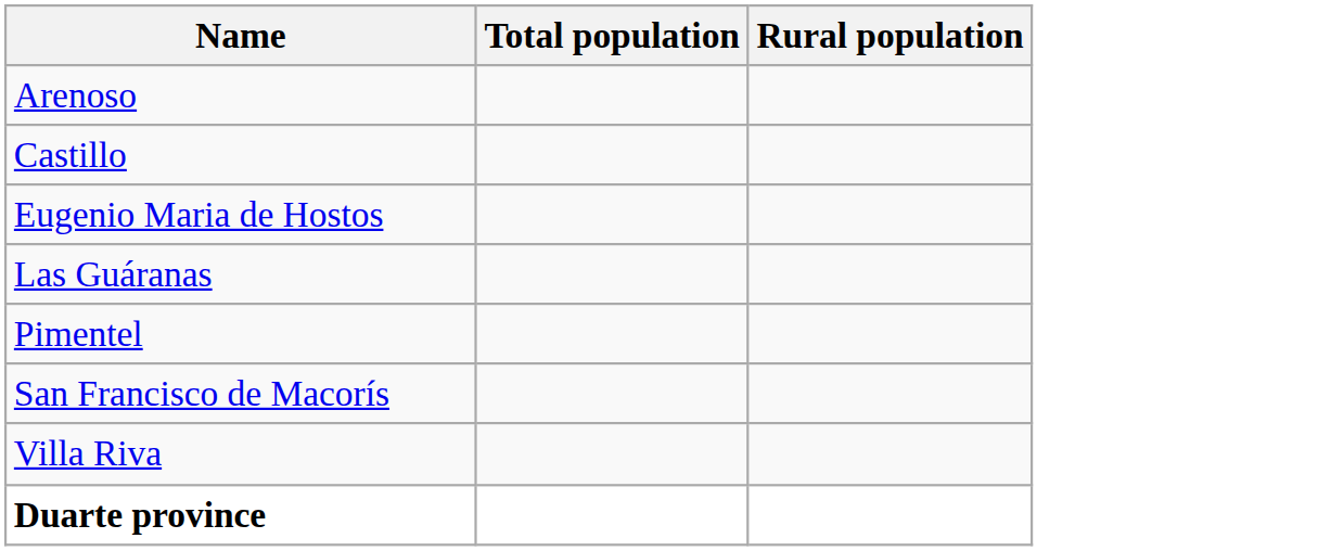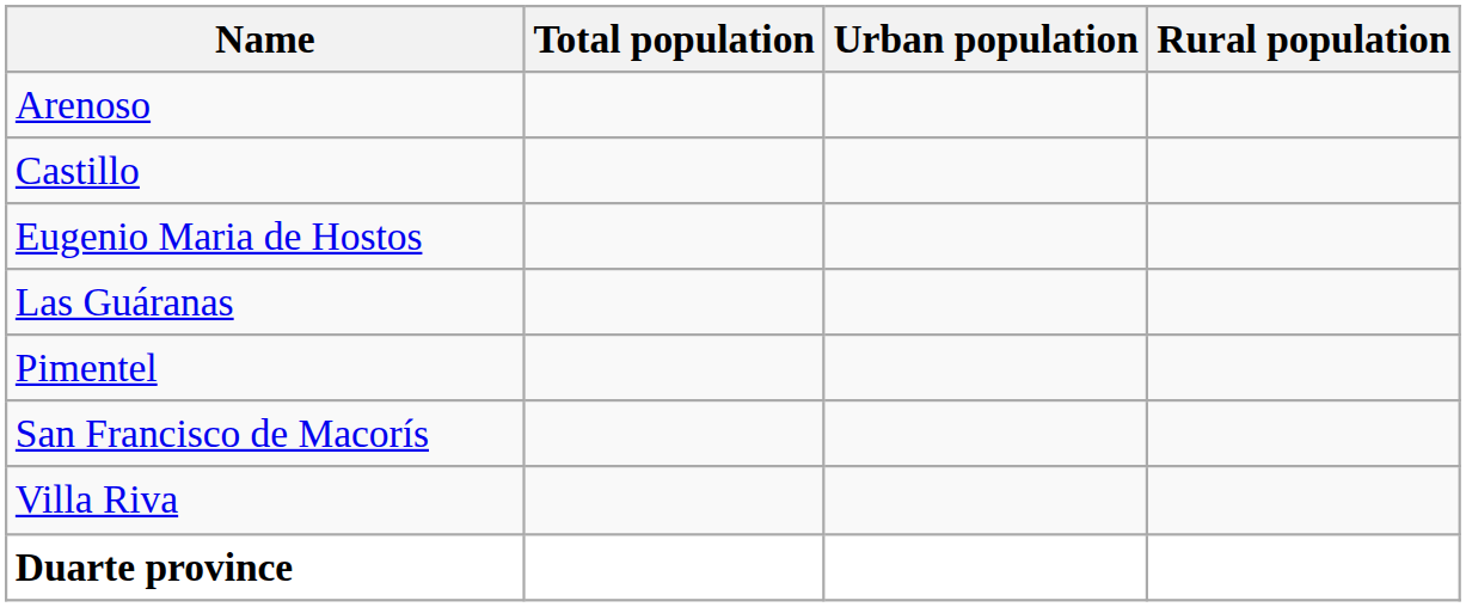 <table class="wikitable sortable" style="text-align:right; font-size:95%;">
 <tr>
 <th width="190px">Name</th>
 <th>Total population</th>
+<th>Urban population</th>
 <th>Rural population</th>
 </tr>
 <tr>
 <td align="left"><a href='#'>Arenoso</a></td>
+<td></td>
 <td></td>
 <td></td>
 </tr>
 <tr>
 <td align="left"><a href='#'>Castillo</a></td>
 <td></td>
 <td></td>
+<td></td>
 </tr>
 <tr>
 <td align="left"><a href='#'>Eugenio Maria de Hostos</a></td>
+<td></td>
 <td></td>
 <td></td>
 </tr>
 <tr>
 <td align="left"><a href='#'>Las Guáranas</a></td>
 <td></td>
 <td></td>
+<td></td>
 </tr>
 <tr>
 <td align="left"><a href='#'>Pimentel</a></td>
+<td></td>
 <td></td>
 <td></td>
 </tr>
 <tr>
 <td align="left"><a href='#'>San Francisco de Macorís</a></td>
 <td></td>
 <td></td>
+<td></td>
 </tr>
 <tr>
 <td align="left"><a href='#'>Villa Riva</a></td>
+<td></td>
 <td></td>
 <td></td>
 </tr>
 <tr style="background:white">
 <td align="left"><strong>Duarte province</strong></td>
 <td></td>
 <td></td>
+<td></td>
 </tr>
 </table>
